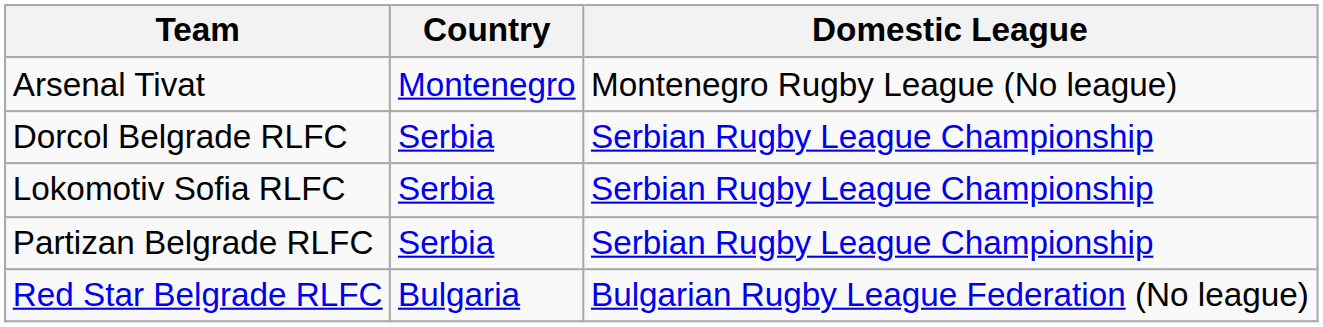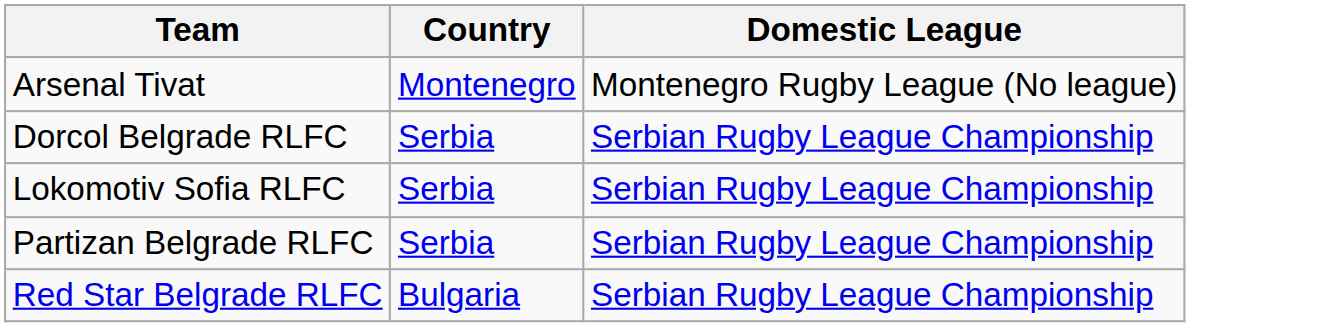 <table class="wikitable">
 <tr>
 <th>Team</th>
 <th>Country</th>
 <th>Domestic League</th>
 </tr>
 <tr>
 <td> Arsenal Tivat</td>
 <td><a href='#'>Montenegro</a></td>
 <td>Montenegro Rugby League (No league)</td>
 </tr>
 <tr>
 <td> Dorcol Belgrade RLFC</td>
 <td><a href='#'>Serbia</a></td>
 <td><a href='#'>Serbian Rugby League Championship</a></td>
 </tr>
 <tr>
 <td> Lokomotiv Sofia RLFC</td>
 <td><a href='#'>Serbia</a></td>
 <td><a href='#'>Serbian Rugby League Championship</a></td>
 </tr>
 <tr>
 <td> Partizan Belgrade RLFC</td>
 <td><a href='#'>Serbia</a></td>
 <td><a href='#'>Serbian Rugby League Championship</a></td>
 </tr>
 <tr>
 <td> <a href='#'>Red Star Belgrade RLFC</a></td>
 <td><a href='#'>Bulgaria</a></td>
-<td><a href='#'>Bulgarian Rugby League Federation</a> (No league)</td>
+<td><a href='#'>Serbian Rugby League Championship</a></td>
 </tr>
 </table>
